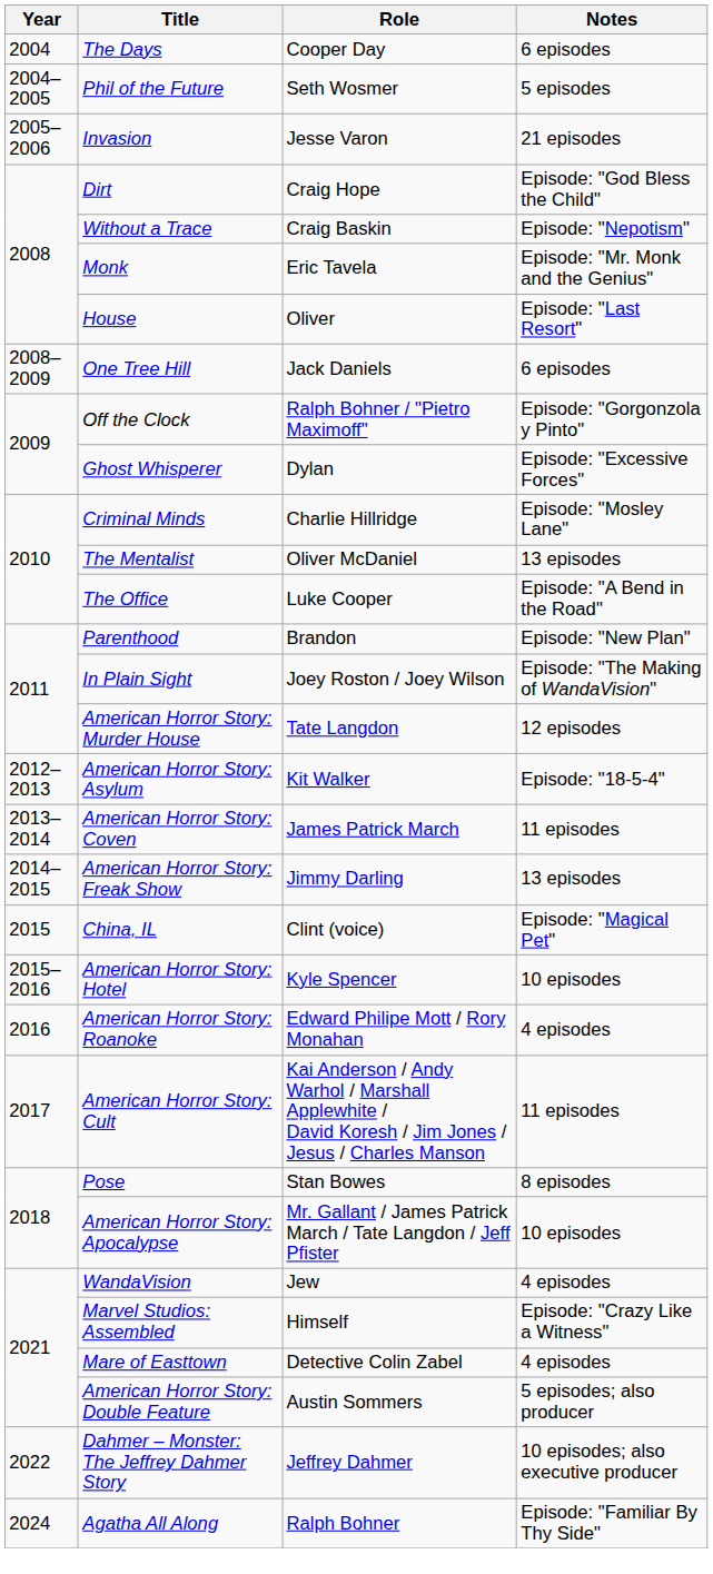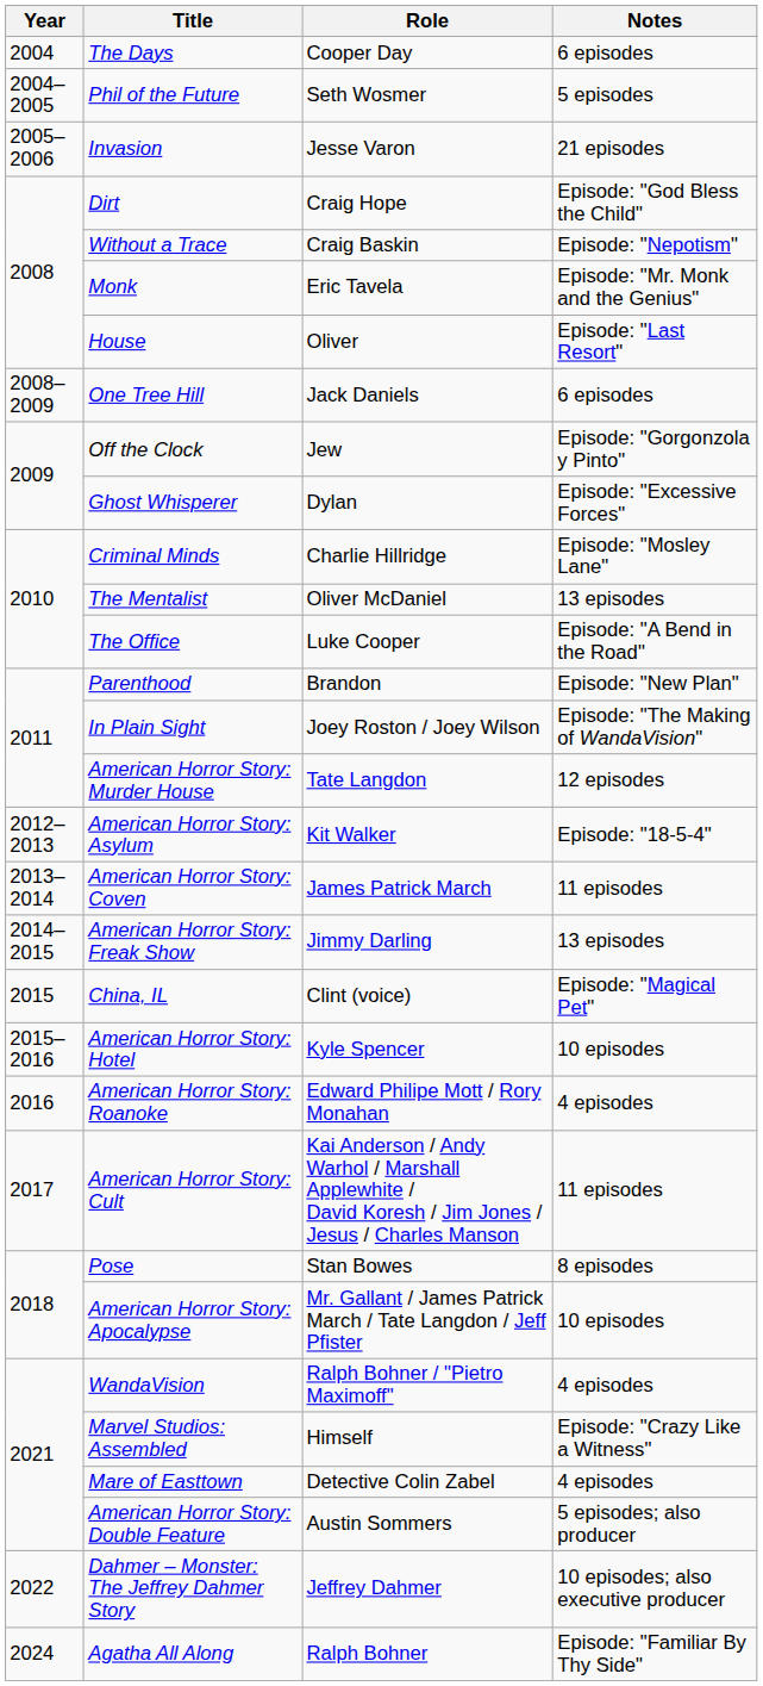 <table class="wikitable sortable">
 <tr>
 <th>Year</th>
 <th>Title</th>
 <th>Role</th>
 <th class="unsortable">Notes</th>
 </tr>
 <tr>
 <td>2004</td>
 <td><em><a href='#'>The Days</a></em></td>
 <td>Cooper Day</td>
 <td>6 episodes</td>
 </tr>
 <tr>
 <td>2004–2005</td>
 <td><em><a href='#'>Phil of the Future</a></em></td>
 <td>Seth Wosmer</td>
 <td>5 episodes</td>
 </tr>
 <tr>
 <td>2005–2006</td>
 <td><em><a href='#'>Invasion</a></em></td>
 <td>Jesse Varon</td>
 <td>21 episodes</td>
 </tr>
 <tr>
 <td rowspan="4">2008</td>
 <td><em><a href='#'>Dirt</a></em></td>
 <td>Craig Hope</td>
 <td>Episode: "God Bless the Child"</td>
 </tr>
 <tr>
 <td><em><a href='#'>Without a Trace</a></em></td>
 <td>Craig Baskin</td>
 <td>Episode: "<a href='#'>Nepotism</a>"</td>
 </tr>
 <tr>
 <td><em><a href='#'>Monk</a></em></td>
 <td>Eric Tavela</td>
 <td>Episode: "Mr. Monk and the Genius"</td>
 </tr>
 <tr>
 <td><em><a href='#'>House</a></em></td>
 <td>Oliver</td>
 <td>Episode: "<a href='#'>Last Resort</a>"</td>
 </tr>
 <tr>
 <td>2008–2009</td>
 <td><em><a href='#'>One Tree Hill</a></em></td>
 <td>Jack Daniels</td>
 <td>6 episodes</td>
 </tr>
 <tr>
 <td rowspan="2">2009</td>
 <td><em>Off the Clock</em></td>
-<td><a href='#'>Ralph Bohner / "Pietro Maximoff"</a></td>
+<td>Jew</td>
 <td>Episode: "Gorgonzola y Pinto"</td>
 </tr>
 <tr>
 <td><em><a href='#'>Ghost Whisperer</a></em></td>
 <td>Dylan</td>
 <td>Episode: "Excessive Forces"</td>
 </tr>
 <tr>
 <td rowspan="3">2010</td>
 <td><em><a href='#'>Criminal Minds</a></em></td>
 <td>Charlie Hillridge</td>
 <td>Episode: "Mosley Lane"</td>
 </tr>
 <tr>
 <td><em><a href='#'>The Mentalist</a></em></td>
 <td>Oliver McDaniel</td>
 <td>13 episodes</td>
 </tr>
 <tr>
 <td><em><a href='#'>The Office</a></em></td>
 <td>Luke Cooper</td>
 <td>Episode: "A Bend in the Road"</td>
 </tr>
 <tr>
 <td rowspan="3">2011</td>
 <td><em><a href='#'>Parenthood</a></em></td>
 <td>Brandon</td>
 <td>Episode: "New Plan"</td>
 </tr>
 <tr>
 <td><em><a href='#'>In Plain Sight</a></em></td>
 <td>Joey Roston / Joey Wilson</td>
 <td>Episode: "The Making of <em>WandaVision</em>"</td>
 </tr>
 <tr>
 <td><em><a href='#'>American Horror Story: Murder House</a></em></td>
 <td><a href='#'>Tate Langdon</a></td>
 <td>12 episodes</td>
 </tr>
 <tr>
 <td>2012–2013</td>
 <td><em><a href='#'>American Horror Story: Asylum</a></em></td>
 <td><a href='#'>Kit Walker</a></td>
 <td>Episode: "18-5-4"</td>
 </tr>
 <tr>
 <td>2013–2014</td>
 <td><em><a href='#'>American Horror Story: Coven</a></em></td>
 <td><a href='#'>James Patrick March</a></td>
 <td>11 episodes</td>
 </tr>
 <tr>
 <td>2014–2015</td>
 <td><em><a href='#'>American Horror Story: Freak Show</a></em></td>
 <td><a href='#'>Jimmy Darling</a></td>
 <td>13 episodes</td>
 </tr>
 <tr>
 <td>2015</td>
 <td><em><a href='#'>China, IL</a></em></td>
 <td>Clint (voice)</td>
 <td>Episode: "<a href='#'>Magical Pet</a>"</td>
 </tr>
 <tr>
 <td>2015–2016</td>
 <td><em><a href='#'>American Horror Story: Hotel</a></em></td>
 <td><a href='#'>Kyle Spencer</a></td>
 <td>10 episodes</td>
 </tr>
 <tr>
 <td>2016</td>
 <td><em><a href='#'>American Horror Story: Roanoke</a></em></td>
 <td><a href='#'>Edward Philipe Mott</a> / <a href='#'>Rory Monahan</a></td>
 <td>4 episodes</td>
 </tr>
 <tr>
 <td>2017</td>
 <td><em><a href='#'>American Horror Story: Cult</a></em></td>
 <td><a href='#'>Kai Anderson</a> / <a href='#'>Andy Warhol</a> / <a href='#'>Marshall Applewhite</a> /<br><a href='#'>David Koresh</a> / <a href='#'>Jim Jones</a> / <a href='#'>Jesus</a> / <a href='#'>Charles Manson</a></td>
 <td>11 episodes</td>
 </tr>
 <tr>
 <td rowspan="2">2018</td>
 <td><em><a href='#'>Pose</a></em></td>
 <td>Stan Bowes</td>
 <td>8 episodes</td>
 </tr>
 <tr>
 <td><em><a href='#'>American Horror Story: Apocalypse</a></em></td>
 <td><a href='#'>Mr. Gallant</a> / James Patrick March / Tate Langdon / <a href='#'>Jeff Pfister</a></td>
 <td>10 episodes</td>
 </tr>
 <tr>
 <td rowspan="4">2021</td>
 <td><em><a href='#'>WandaVision</a></em></td>
-<td>Jew</td>
+<td><a href='#'>Ralph Bohner / "Pietro Maximoff"</a></td>
 <td>4 episodes</td>
 </tr>
 <tr>
 <td><em><a href='#'>Marvel Studios: Assembled</a></em></td>
 <td>Himself</td>
 <td>Episode: "Crazy Like a Witness"</td>
 </tr>
 <tr>
 <td><em><a href='#'>Mare of Easttown</a></em></td>
 <td>Detective Colin Zabel</td>
 <td>4 episodes</td>
 </tr>
 <tr>
 <td><em><a href='#'>American Horror Story: Double Feature</a></em></td>
 <td>Austin Sommers</td>
 <td>5 episodes; also producer</td>
 </tr>
 <tr>
 <td>2022</td>
 <td><em><a href='#'>Dahmer – Monster: The Jeffrey Dahmer Story</a></em></td>
 <td><a href='#'>Jeffrey Dahmer</a></td>
 <td>10 episodes; also executive producer</td>
 </tr>
 <tr>
 <td>2024</td>
 <td><em><a href='#'>Agatha All Along</a></em></td>
 <td><a href='#'>Ralph Bohner</a></td>
 <td>Episode: "Familiar By Thy Side"</td>
 </tr>
 </table>
